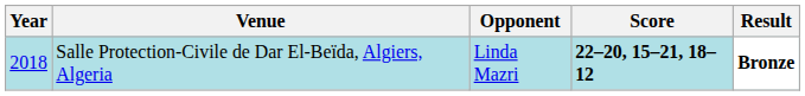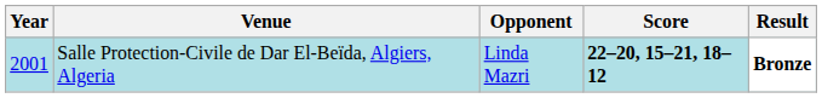 <table class="sortable wikitable" style="font-size: 90%;">
 <tr>
 <th>Year</th>
 <th>Venue</th>
 <th>Opponent</th>
 <th>Score</th>
 <th>Result</th>
 </tr>
 <tr style="background:#B0E0E6">
-<td align="center"><a href='#'>2018</a></td>
+<td align="center"><a href='#'>2001</a></td>
 <td align="left">Salle Protection-Civile de Dar El-Beïda, <a href='#'>Algiers, Algeria</a></td>
 <td align="left"> <a href='#'>Linda Mazri</a></td>
 <td align="left"><strong>22–20, 15–21, 18–12</strong></td>
 <td style="text-align:left; background:white"> <strong>Bronze</strong></td>
 </tr>
 </table>
